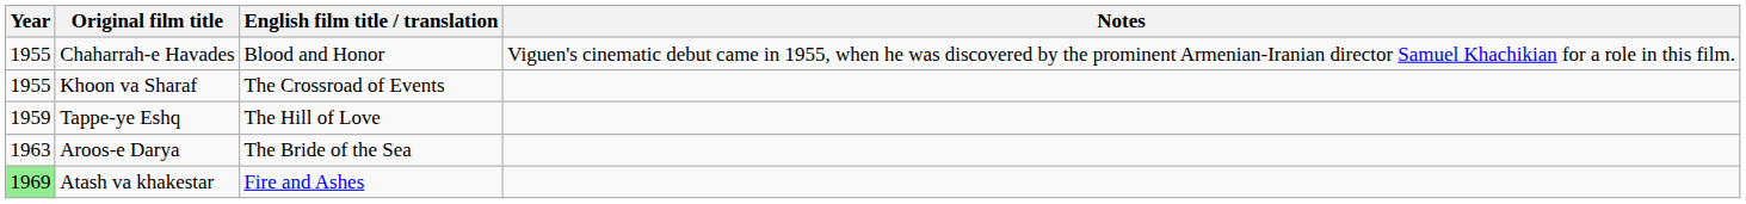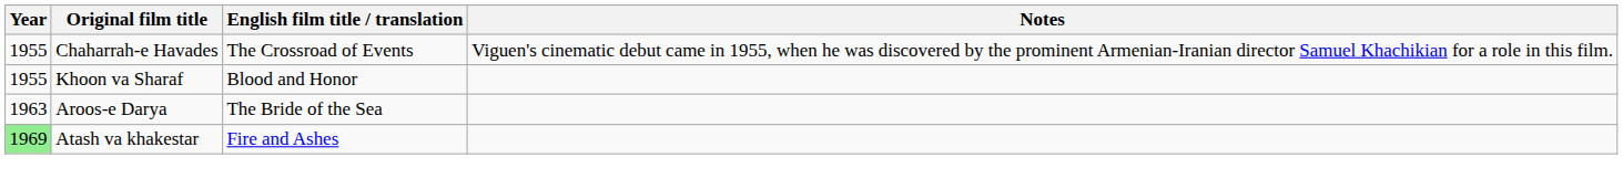 <table class="wikitable sortable">
 <tr>
 <th>Year</th>
 <th>Original film title</th>
 <th>English film title / translation</th>
 <th>Notes</th>
 </tr>
 <tr>
 <td>1955</td>
 <td>Chaharrah-e Havades</td>
-<td>Blood and Honor</td>
+<td>The Crossroad of Events</td>
 <td> Viguen's cinematic debut came in 1955, when he was discovered by the prominent Armenian-Iranian director <a href='#'>Samuel Khachikian</a> for a role in this film.</td>
 </tr>
 <tr>
 <td>1955</td>
 <td>Khoon va Sharaf</td>
-<td>The Crossroad of Events</td>
-<td></td>
-</tr>
-<tr>
-<td>1959</td>
-<td>Tappe-ye Eshq</td>
-<td>The Hill of Love</td>
+<td>Blood and Honor</td>
 <td></td>
 </tr>
 <tr>
 <td>1963</td>
 <td>Aroos-e Darya</td>
 <td>The Bride of the Sea</td>
 <td></td>
 </tr>
 <tr>
 <td style="background: lightgreen;">1969</td>
 <td>Atash va khakestar</td>
 <td><a href='#'>Fire and Ashes</a></td>
 <td></td>
 </tr>
 </table>
